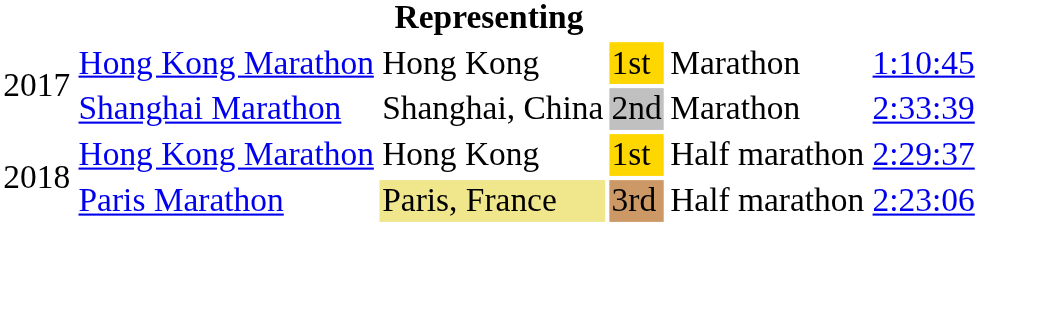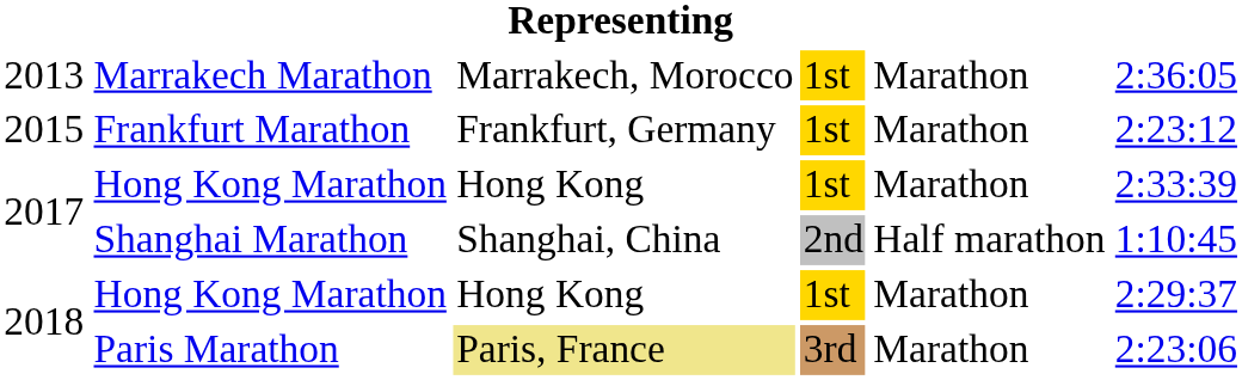 <table>
 <tr>
 <th colspan="6">Representing </th>
+</tr>
+<tr>
+<td>2013</td>
+<td><a href='#'>Marrakech Marathon</a></td>
+<td>Marrakech, Morocco</td>
+<td bgcolor=gold>1st</td>
+<td>Marathon</td>
+<td><a href='#'>2:36:05</a></td>
+</tr>
+<tr>
+<td>2015</td>
+<td><a href='#'>Frankfurt Marathon</a></td>
+<td>Frankfurt, Germany</td>
+<td bgcolor=gold>1st</td>
+<td>Marathon</td>
+<td><a href='#'>2:23:12</a></td>
 </tr>
 <tr>
 <td rowspan=2>2017</td>
 <td><a href='#'>Hong Kong Marathon</a></td>
 <td>Hong Kong</td>
 <td bgcolor=gold>1st</td>
 <td>Marathon</td>
-<td><a href='#'>1:10:45</a></td>
+<td><a href='#'>2:33:39</a></td>
 </tr>
 <tr>
 <td><a href='#'>Shanghai Marathon</a></td>
 <td>Shanghai, China</td>
 <td bgcolor=silver>2nd</td>
-<td>Marathon</td>
-<td><a href='#'>2:33:39</a></td>
+<td>Half marathon</td>
+<td><a href='#'>1:10:45</a></td>
 </tr>
 <tr>
 <td rowspan=2>2018</td>
 <td><a href='#'>Hong Kong Marathon</a></td>
 <td>Hong Kong</td>
 <td bgcolor=gold>1st</td>
-<td>Half marathon</td>
+<td>Marathon</td>
 <td><a href='#'>2:29:37</a></td>
 </tr>
 <tr>
 <td><a href='#'>Paris Marathon</a></td>
 <td style="background: khaki;">Paris, France</td>
 <td bgcolor=cc9966>3rd</td>
-<td>Half marathon</td>
+<td>Marathon</td>
 <td><a href='#'>2:23:06</a></td>
 </tr>
 </table>
